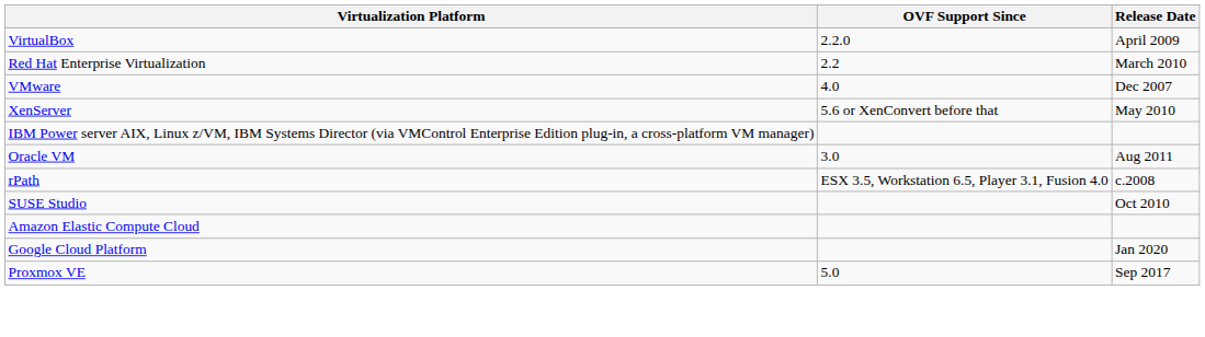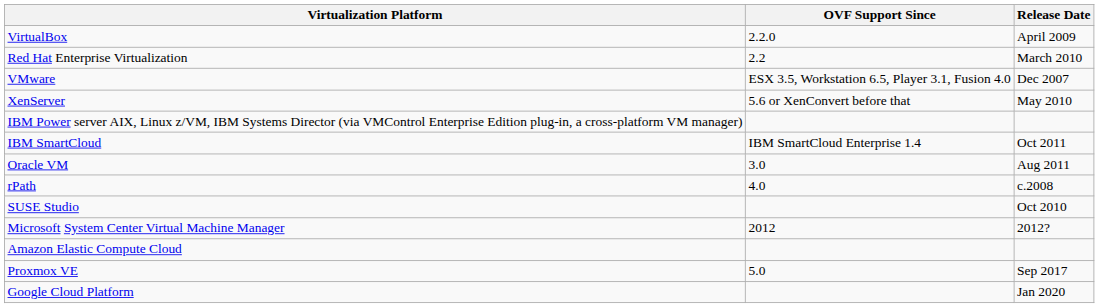 <table class="wikitable sortable">
 <tr>
 <th>Virtualization Platform</th>
 <th>OVF Support Since</th>
 <th>Release Date</th>
 </tr>
 <tr>
 <td><a href='#'>VirtualBox</a></td>
 <td>2.2.0</td>
 <td>April 2009</td>
 </tr>
 <tr>
 <td><a href='#'>Red Hat</a> Enterprise Virtualization</td>
 <td>2.2</td>
 <td>March 2010</td>
 </tr>
 <tr>
 <td><a href='#'>VMware</a></td>
-<td>4.0</td>
+<td>ESX 3.5, Workstation 6.5, Player 3.1, Fusion 4.0 </td>
 <td>Dec 2007</td>
 </tr>
 <tr>
 <td><a href='#'>XenServer</a></td>
 <td>5.6 or XenConvert before that</td>
 <td>May 2010</td>
 </tr>
 <tr>
 <td><a href='#'>IBM Power</a> server AIX, Linux z/VM, IBM Systems Director (via VMControl Enterprise Edition plug-in, a cross-platform VM manager)</td>
 <td></td>
 <td></td>
 </tr>
 <tr>
+<td><a href='#'>IBM SmartCloud</a></td>
+<td>IBM SmartCloud Enterprise 1.4</td>
+<td>Oct 2011</td>
+</tr>
+<tr>
 <td><a href='#'>Oracle VM</a></td>
 <td>3.0</td>
 <td>Aug 2011</td>
 </tr>
 <tr>
 <td><a href='#'>rPath</a></td>
-<td>ESX 3.5, Workstation 6.5, Player 3.1, Fusion 4.0 </td>
+<td>4.0</td>
 <td>c.2008</td>
 </tr>
 <tr>
 <td><a href='#'>SUSE Studio</a></td>
 <td></td>
 <td>Oct 2010</td>
 </tr>
 <tr>
+<td><a href='#'>Microsoft</a> <a href='#'>System Center Virtual Machine Manager</a></td>
+<td>2012</td>
+<td>2012?</td>
+</tr>
+<tr>
 <td><a href='#'>Amazon Elastic Compute Cloud</a></td>
 <td></td>
 <td></td>
+</tr>
+<tr>
+<td><a href='#'>Proxmox VE</a></td>
+<td>5.0 </td>
+<td>Sep 2017</td>
 </tr>
 <tr>
 <td><a href='#'>Google Cloud Platform </a></td>
 <td></td>
 <td>Jan 2020</td>
 </tr>
-<tr>
-<td><a href='#'>Proxmox VE</a></td>
-<td>5.0 </td>
-<td>Sep 2017</td>
-</tr>
 </table>
